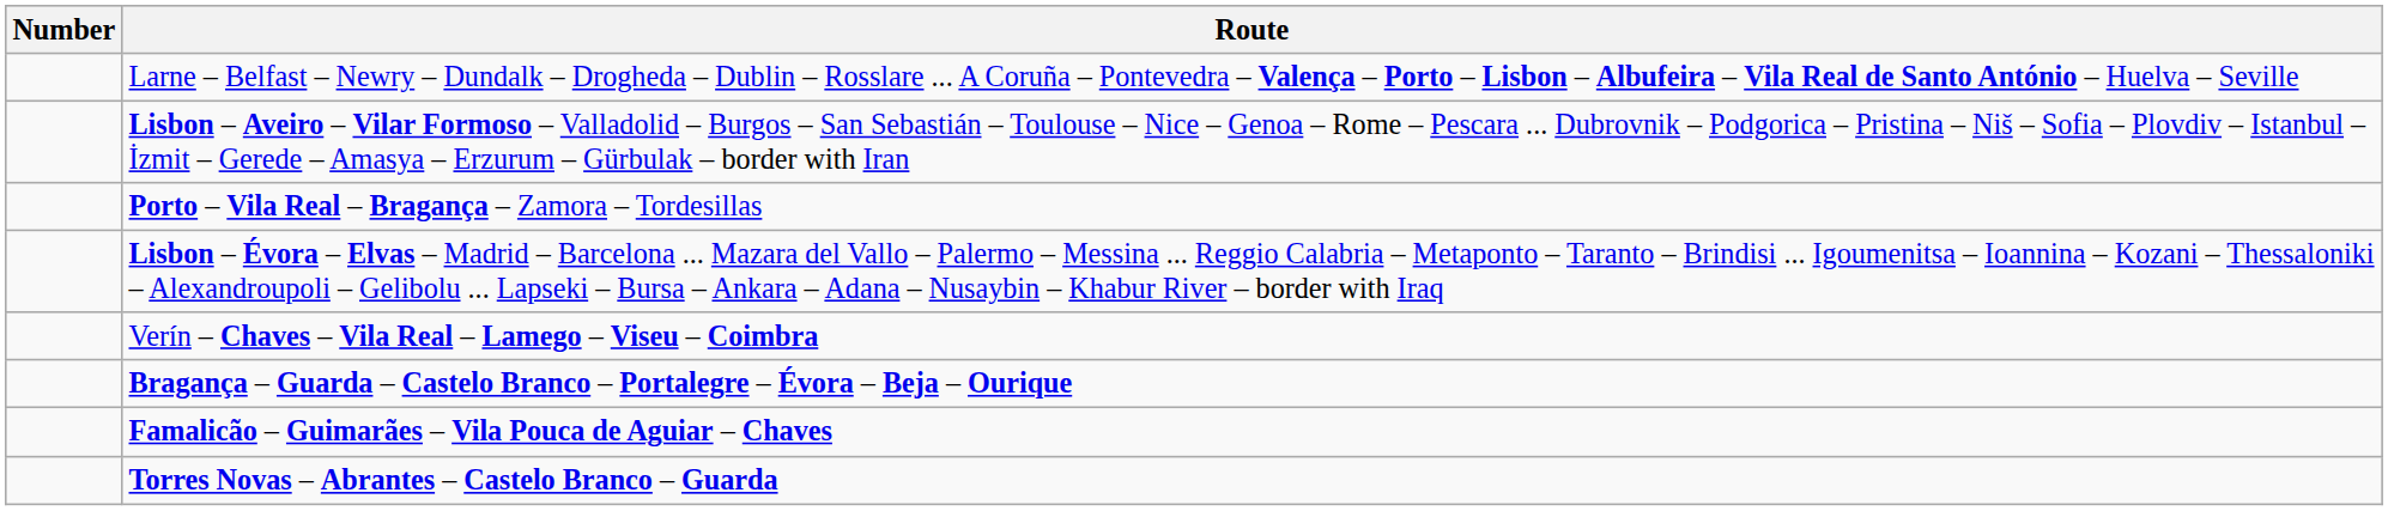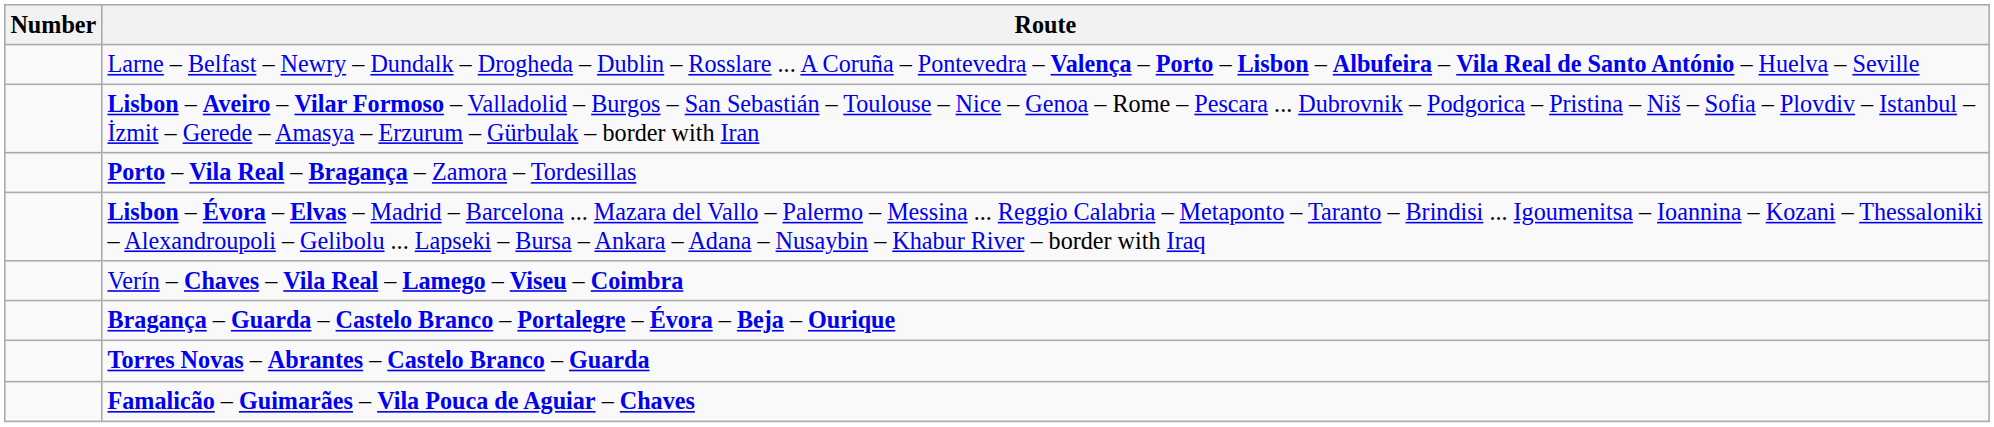 <table class="wikitable" style="font-size: 95%;">
 <tr>
 <th>Number</th>
 <th>Route</th>
 </tr>
 <tr>
 <td></td>
 <td><a href='#'>Larne</a> – <a href='#'>Belfast</a> – <a href='#'>Newry</a> – <a href='#'>Dundalk</a> – <a href='#'>Drogheda</a> – <a href='#'>Dublin</a> – <a href='#'>Rosslare</a> ... <a href='#'>A Coruña</a> – <a href='#'>Pontevedra</a> – <strong><a href='#'>Valença</a></strong> – <strong><a href='#'>Porto</a></strong> – <strong><a href='#'>Lisbon</a></strong> – <strong><a href='#'>Albufeira</a></strong> – <strong><a href='#'>Vila Real de Santo António</a></strong> – <a href='#'>Huelva</a> – <a href='#'>Seville</a></td>
 </tr>
 <tr>
 <td></td>
 <td><strong><a href='#'>Lisbon</a></strong> – <strong><a href='#'>Aveiro</a></strong> – <strong><a href='#'>Vilar Formoso</a></strong> – <a href='#'>Valladolid</a> – <a href='#'>Burgos</a> – <a href='#'>San Sebastián</a> – <a href='#'>Toulouse</a> – <a href='#'>Nice</a> – <a href='#'>Genoa</a> – Rome – <a href='#'>Pescara</a> ... <a href='#'>Dubrovnik</a> – <a href='#'>Podgorica</a> – <a href='#'>Pristina</a> – <a href='#'>Niš</a> – <a href='#'>Sofia</a> – <a href='#'>Plovdiv</a> – <a href='#'>Istanbul</a> – <a href='#'>İzmit</a> – <a href='#'>Gerede</a> – <a href='#'>Amasya</a> – <a href='#'>Erzurum</a> – <a href='#'>Gürbulak</a> – border with <a href='#'>Iran</a></td>
 </tr>
 <tr>
 <td></td>
 <td><strong><a href='#'>Porto</a></strong> – <strong><a href='#'>Vila Real</a></strong> – <strong><a href='#'>Bragança</a></strong> – <a href='#'>Zamora</a> – <a href='#'>Tordesillas</a></td>
 </tr>
 <tr>
 <td></td>
 <td><strong><a href='#'>Lisbon</a></strong> – <strong><a href='#'>Évora</a></strong> – <strong><a href='#'>Elvas</a></strong> – <a href='#'>Madrid</a> – <a href='#'>Barcelona</a> ... <a href='#'>Mazara del Vallo</a> – <a href='#'>Palermo</a> – <a href='#'>Messina</a> ... <a href='#'>Reggio Calabria</a> – <a href='#'>Metaponto</a> – <a href='#'>Taranto</a> – <a href='#'>Brindisi</a> ... <a href='#'>Igoumenitsa</a> – <a href='#'>Ioannina</a> – <a href='#'>Kozani</a> – <a href='#'>Thessaloniki</a> – <a href='#'>Alexandroupoli</a> – <a href='#'>Gelibolu</a> ... <a href='#'>Lapseki</a> – <a href='#'>Bursa</a> – <a href='#'>Ankara</a> – <a href='#'>Adana</a> – <a href='#'>Nusaybin</a> – <a href='#'>Khabur River</a> – border with <a href='#'>Iraq</a></td>
 </tr>
 <tr>
 <td></td>
 <td><a href='#'>Verín</a> – <strong><a href='#'>Chaves</a></strong> – <strong><a href='#'>Vila Real</a></strong> – <strong><a href='#'>Lamego</a></strong> – <strong><a href='#'>Viseu</a></strong> – <strong><a href='#'>Coimbra</a></strong></td>
 </tr>
 <tr>
 <td></td>
 <td><strong><a href='#'>Bragança</a></strong> – <strong><a href='#'>Guarda</a></strong> – <strong><a href='#'>Castelo Branco</a></strong> – <strong><a href='#'>Portalegre</a></strong> – <strong><a href='#'>Évora</a></strong> – <strong><a href='#'>Beja</a></strong> – <strong><a href='#'>Ourique</a></strong></td>
 </tr>
 <tr>
 <td></td>
-<td><strong><a href='#'>Famalicão</a></strong> – <strong><a href='#'>Guimarães</a></strong> – <strong><a href='#'>Vila Pouca de Aguiar</a></strong> – <strong><a href='#'>Chaves</a></strong></td>
+<td><strong><a href='#'>Torres Novas</a></strong> – <strong><a href='#'>Abrantes</a></strong> – <strong><a href='#'>Castelo Branco</a></strong> – <strong><a href='#'>Guarda</a></strong></td>
 </tr>
 <tr>
 <td></td>
-<td><strong><a href='#'>Torres Novas</a></strong> – <strong><a href='#'>Abrantes</a></strong> – <strong><a href='#'>Castelo Branco</a></strong> – <strong><a href='#'>Guarda</a></strong></td>
+<td><strong><a href='#'>Famalicão</a></strong> – <strong><a href='#'>Guimarães</a></strong> – <strong><a href='#'>Vila Pouca de Aguiar</a></strong> – <strong><a href='#'>Chaves</a></strong></td>
 </tr>
 </table>
